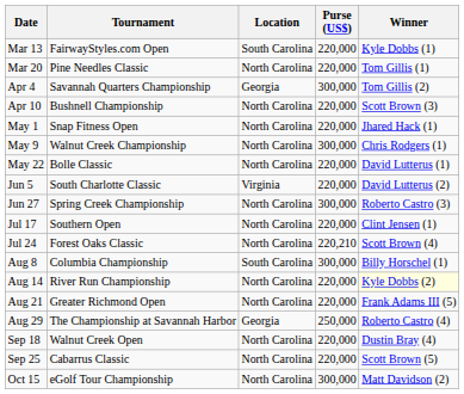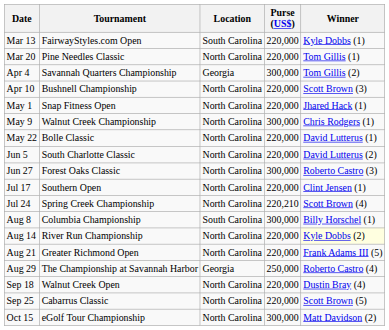 <table class="wikitable" style="font-size:95%">
 <tr>
 <th>Date</th>
 <th>Tournament</th>
 <th>Location</th>
 <th>Purse<br>(<a href='#'>US$</a>)</th>
 <th>Winner</th>
 </tr>
 <tr>
 <td>Mar 13</td>
 <td>FairwayStyles.com Open</td>
 <td>South Carolina</td>
 <td align=right>220,000</td>
 <td> <a href='#'>Kyle Dobbs</a> (1)</td>
 </tr>
 <tr>
 <td>Mar 20</td>
 <td>Pine Needles Classic</td>
 <td>North Carolina</td>
 <td align=right>220,000</td>
 <td> <a href='#'>Tom Gillis</a> (1)</td>
 </tr>
 <tr>
 <td>Apr 4</td>
 <td>Savannah Quarters Championship</td>
 <td>Georgia</td>
 <td align=right>300,000</td>
 <td> <a href='#'>Tom Gillis</a> (2)</td>
 </tr>
 <tr>
 <td>Apr 10</td>
 <td>Bushnell Championship</td>
 <td>North Carolina</td>
 <td align=right>220,000</td>
 <td> <a href='#'>Scott Brown</a> (3)</td>
 </tr>
 <tr>
 <td>May 1</td>
 <td>Snap Fitness Open</td>
 <td>North Carolina</td>
 <td align=right>220,000</td>
 <td> <a href='#'>Jhared Hack</a> (1)</td>
 </tr>
 <tr>
 <td>May 9</td>
 <td>Walnut Creek Championship</td>
 <td>North Carolina</td>
 <td align=right>300,000</td>
 <td> <a href='#'>Chris Rodgers</a> (1)</td>
 </tr>
 <tr>
 <td>May 22</td>
 <td>Bolle Classic</td>
 <td>North Carolina</td>
 <td align=right>220,000</td>
 <td> <a href='#'>David Lutterus</a> (1)</td>
 </tr>
 <tr>
 <td>Jun 5</td>
 <td>South Charlotte Classic</td>
-<td>Virginia</td>
+<td>North Carolina</td>
 <td align=right>220,000</td>
 <td> <a href='#'>David Lutterus</a> (2)</td>
 </tr>
 <tr>
 <td>Jun 27</td>
-<td>Spring Creek Championship</td>
+<td>Forest Oaks Classic</td>
 <td>North Carolina</td>
 <td align=right>300,000</td>
 <td> <a href='#'>Roberto Castro</a> (3)</td>
 </tr>
 <tr>
 <td>Jul 17</td>
 <td>Southern Open</td>
 <td>North Carolina</td>
 <td align=right>220,000</td>
 <td> <a href='#'>Clint Jensen</a> (1)</td>
 </tr>
 <tr>
 <td>Jul 24</td>
-<td>Forest Oaks Classic</td>
+<td>Spring Creek Championship</td>
 <td>North Carolina</td>
 <td align=right>220,210</td>
 <td> <a href='#'>Scott Brown</a> (4)</td>
 </tr>
 <tr>
 <td>Aug 8</td>
 <td>Columbia Championship</td>
 <td>South Carolina</td>
 <td align=right>300,000</td>
 <td> <a href='#'>Billy Horschel</a> (1)</td>
 </tr>
 <tr>
 <td>Aug 14</td>
 <td>River Run Championship</td>
 <td>North Carolina</td>
 <td align=right>220,000</td>
 <td style="background: lightyellow;"> <a href='#'>Kyle Dobbs</a> (2)</td>
 </tr>
 <tr>
 <td>Aug 21</td>
 <td>Greater Richmond Open</td>
 <td>North Carolina</td>
 <td align=right>220,000</td>
 <td> <a href='#'>Frank Adams III</a> (5)</td>
 </tr>
 <tr>
 <td>Aug 29</td>
 <td>The Championship at Savannah Harbor</td>
 <td>Georgia</td>
 <td align=right>250,000</td>
 <td> <a href='#'>Roberto Castro</a> (4)</td>
 </tr>
 <tr>
 <td>Sep 18</td>
 <td>Walnut Creek Open</td>
 <td>North Carolina</td>
 <td align=right>220,000</td>
 <td> <a href='#'>Dustin Bray</a> (4)</td>
 </tr>
 <tr>
 <td>Sep 25</td>
 <td>Cabarrus Classic</td>
 <td>North Carolina</td>
 <td align=right>220,000</td>
 <td> <a href='#'>Scott Brown</a> (5)</td>
 </tr>
 <tr>
 <td>Oct 15</td>
 <td>eGolf Tour Championship</td>
 <td>North Carolina</td>
 <td align=right>300,000</td>
 <td> <a href='#'>Matt Davidson</a> (2)</td>
 </tr>
 </table>
